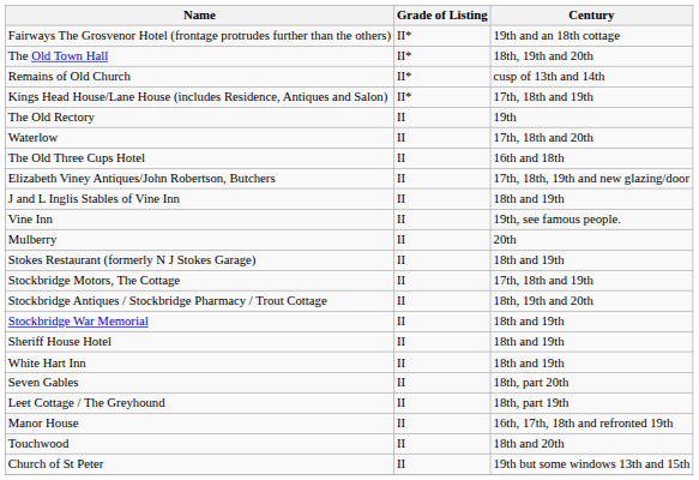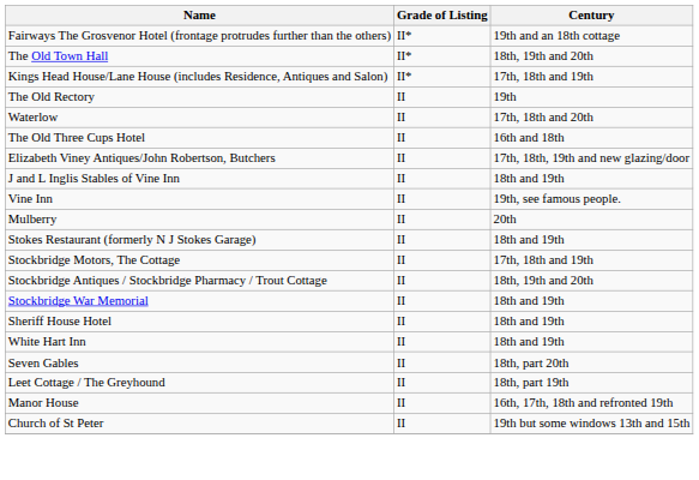 <table class="wikitable">
 <tr>
 <th>Name</th>
 <th>Grade of Listing</th>
 <th>Century</th>
 </tr>
 <tr>
 <td>Fairways The Grosvenor Hotel (frontage protrudes further than the others)</td>
 <td>II*</td>
 <td>19th and an 18th cottage</td>
 </tr>
 <tr>
 <td>The <a href='#'>Old Town Hall</a></td>
 <td>II*</td>
 <td>18th, 19th and 20th</td>
-</tr>
-<tr>
-<td>Remains of Old Church</td>
-<td>II*</td>
-<td>cusp of 13th and 14th</td>
 </tr>
 <tr>
 <td>Kings Head House/Lane House (includes Residence, Antiques and Salon)</td>
 <td>II*</td>
 <td>17th, 18th and 19th</td>
 </tr>
 <tr>
 <td>The Old Rectory</td>
 <td>II</td>
 <td>19th</td>
 </tr>
 <tr>
 <td>Waterlow</td>
 <td>II</td>
 <td>17th, 18th and 20th</td>
 </tr>
 <tr>
 <td>The Old Three Cups Hotel</td>
 <td>II</td>
 <td>16th and 18th</td>
 </tr>
 <tr>
 <td>Elizabeth Viney Antiques/John Robertson, Butchers</td>
 <td>II</td>
 <td>17th, 18th, 19th and new glazing/door</td>
 </tr>
 <tr>
 <td>J and L Inglis Stables of Vine Inn</td>
 <td>II</td>
 <td>18th and 19th</td>
 </tr>
 <tr>
 <td>Vine Inn</td>
 <td>II</td>
 <td>19th, see famous people.</td>
 </tr>
 <tr>
 <td>Mulberry</td>
 <td>II</td>
 <td>20th</td>
 </tr>
 <tr>
 <td>Stokes Restaurant (formerly N J Stokes Garage)</td>
 <td>II</td>
 <td>18th and 19th</td>
 </tr>
 <tr>
 <td>Stockbridge Motors, The Cottage</td>
 <td>II</td>
 <td>17th, 18th and 19th</td>
 </tr>
 <tr>
 <td>Stockbridge Antiques / Stockbridge Pharmacy / Trout Cottage</td>
 <td>II</td>
 <td>18th, 19th and 20th</td>
 </tr>
 <tr>
 <td><a href='#'>Stockbridge War Memorial</a></td>
 <td>II</td>
 <td>18th and 19th</td>
 </tr>
 <tr>
 <td>Sheriff House Hotel</td>
 <td>II</td>
 <td>18th and 19th</td>
 </tr>
 <tr>
 <td>White Hart Inn</td>
 <td>II</td>
 <td>18th and 19th</td>
 </tr>
 <tr>
 <td>Seven Gables</td>
 <td>II</td>
 <td>18th, part 20th</td>
 </tr>
 <tr>
 <td>Leet Cottage / The Greyhound</td>
 <td>II</td>
 <td>18th, part 19th</td>
 </tr>
 <tr>
 <td>Manor House</td>
 <td>II</td>
 <td>16th, 17th, 18th and refronted 19th</td>
 </tr>
 <tr>
-<td>Touchwood</td>
-<td>II</td>
-<td>18th and 20th</td>
-</tr>
-<tr>
 <td>Church of St Peter</td>
 <td>II</td>
 <td>19th but some windows 13th and 15th</td>
 </tr>
 <tr>
 </tr>
 </table>
